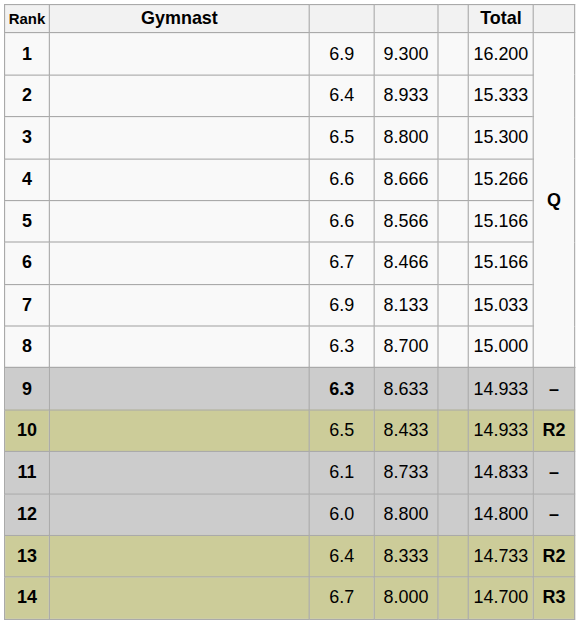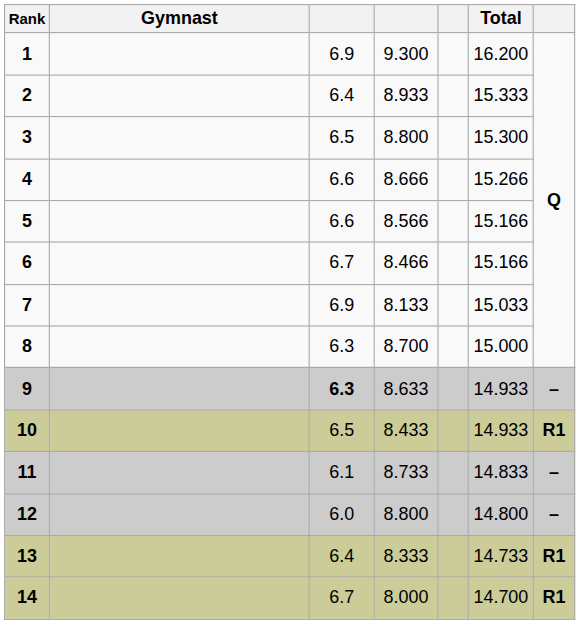 <table style="text-align:center;" class="wikitable sortable">
 <tr>
 <th scope="col" style="width:15px;"><small>Rank</small></th>
 <th scope="col" style="width:225px;">Gymnast</th>
 <th scope="col" style="width:50px;"><small></small></th>
 <th scope="col" style="width:50px;"><small></small></th>
 <th scope="col" style="width:20px;"><small></small></th>
 <th scope="col" style="width:50px;">Total</th>
 <th scope="col" style="width:30px;"><small></small></th>
 </tr>
 <tr>
 <td scope="row" style="text-align:center"><strong>1</strong></td>
 <td style="height:30px; text-align:left;"></td>
 <td>6.9</td>
 <td>9.300</td>
 <td></td>
 <td>16.200</td>
 <td rowspan=8><strong>Q</strong></td>
 </tr>
 <tr>
 <td scope="row" style="text-align:center"><strong>2</strong></td>
 <td style="height:30px; text-align:left;"></td>
 <td>6.4</td>
 <td>8.933</td>
 <td></td>
 <td>15.333</td>
 </tr>
 <tr>
 <td scope="row" style="text-align:center"><strong>3</strong></td>
 <td style="height:30px; text-align:left;"></td>
 <td>6.5</td>
 <td>8.800</td>
 <td></td>
 <td>15.300</td>
 </tr>
 <tr>
 <td scope="row" style="text-align:center"><strong>4</strong></td>
 <td style="height:30px; text-align:left;"></td>
 <td>6.6</td>
 <td>8.666</td>
 <td></td>
 <td>15.266</td>
 </tr>
 <tr>
 <td scope="row" style="text-align:center"><strong>5</strong></td>
 <td style="height:30px; text-align:left;"></td>
 <td>6.6</td>
 <td>8.566</td>
 <td></td>
 <td>15.166</td>
 </tr>
 <tr>
 <td scope="row" style="text-align:center"><strong>6</strong></td>
 <td style="height:30px; text-align:left;"></td>
 <td>6.7</td>
 <td>8.466</td>
 <td></td>
 <td>15.166</td>
 </tr>
 <tr>
 <td scope="row" style="text-align:center"><strong>7</strong></td>
 <td style="height:30px; text-align:left;"></td>
 <td>6.9</td>
 <td>8.133</td>
 <td></td>
 <td>15.033</td>
 </tr>
 <tr>
 <td scope="row" style="text-align:center"><strong>8</strong></td>
 <td style="height:30px; text-align:left;"></td>
 <td>6.3</td>
 <td>8.700</td>
 <td></td>
 <td>15.000</td>
 </tr>
 <tr>
 </tr>
 <tr style="background:#cccccc;">
 <td scope="row" style="text-align:center"><strong>9</strong></td>
 <td style="height:30px; text-align:left;"></td>
 <td><strong>6.3</strong></td>
 <td>8.633</td>
 <td></td>
 <td>14.933</td>
 <td><strong>–</strong></td>
 </tr>
 <tr style="background:#cccc99;">
 <td scope="row" style="text-align:center"><strong>10</strong></td>
 <td style="height:30px; text-align:left;"></td>
 <td>6.5</td>
 <td>8.433</td>
 <td></td>
 <td>14.933</td>
-<td><strong>R2</strong></td>
+<td><strong>R1</strong></td>
 </tr>
 <tr style="background:#cccccc;">
 <td scope="row" style="text-align:center"><strong>11</strong></td>
 <td style="height:30px; text-align:left;"></td>
 <td>6.1</td>
 <td>8.733</td>
 <td></td>
 <td>14.833</td>
 <td><strong>–</strong></td>
 </tr>
 <tr style="background:#cccccc;">
 <td scope="row" style="text-align:center"><strong>12</strong></td>
 <td style="height:30px; text-align:left;"></td>
 <td>6.0</td>
 <td>8.800</td>
 <td></td>
 <td>14.800</td>
 <td><strong>–</strong></td>
 </tr>
 <tr style="background:#cccc99;">
 <td scope="row" style="text-align:center"><strong>13</strong></td>
 <td style="height:30px; text-align:left;"></td>
 <td>6.4</td>
 <td>8.333</td>
 <td></td>
 <td>14.733</td>
-<td><strong>R2</strong></td>
+<td><strong>R1</strong></td>
 </tr>
 <tr style="background:#cccc99;">
 <td scope="row" style="text-align:center"><strong>14</strong></td>
 <td style="height:30px; text-align:left;"></td>
 <td>6.7</td>
 <td>8.000</td>
 <td></td>
 <td>14.700</td>
-<td><strong>R3</strong></td>
+<td><strong>R1</strong></td>
 </tr>
 </table>
